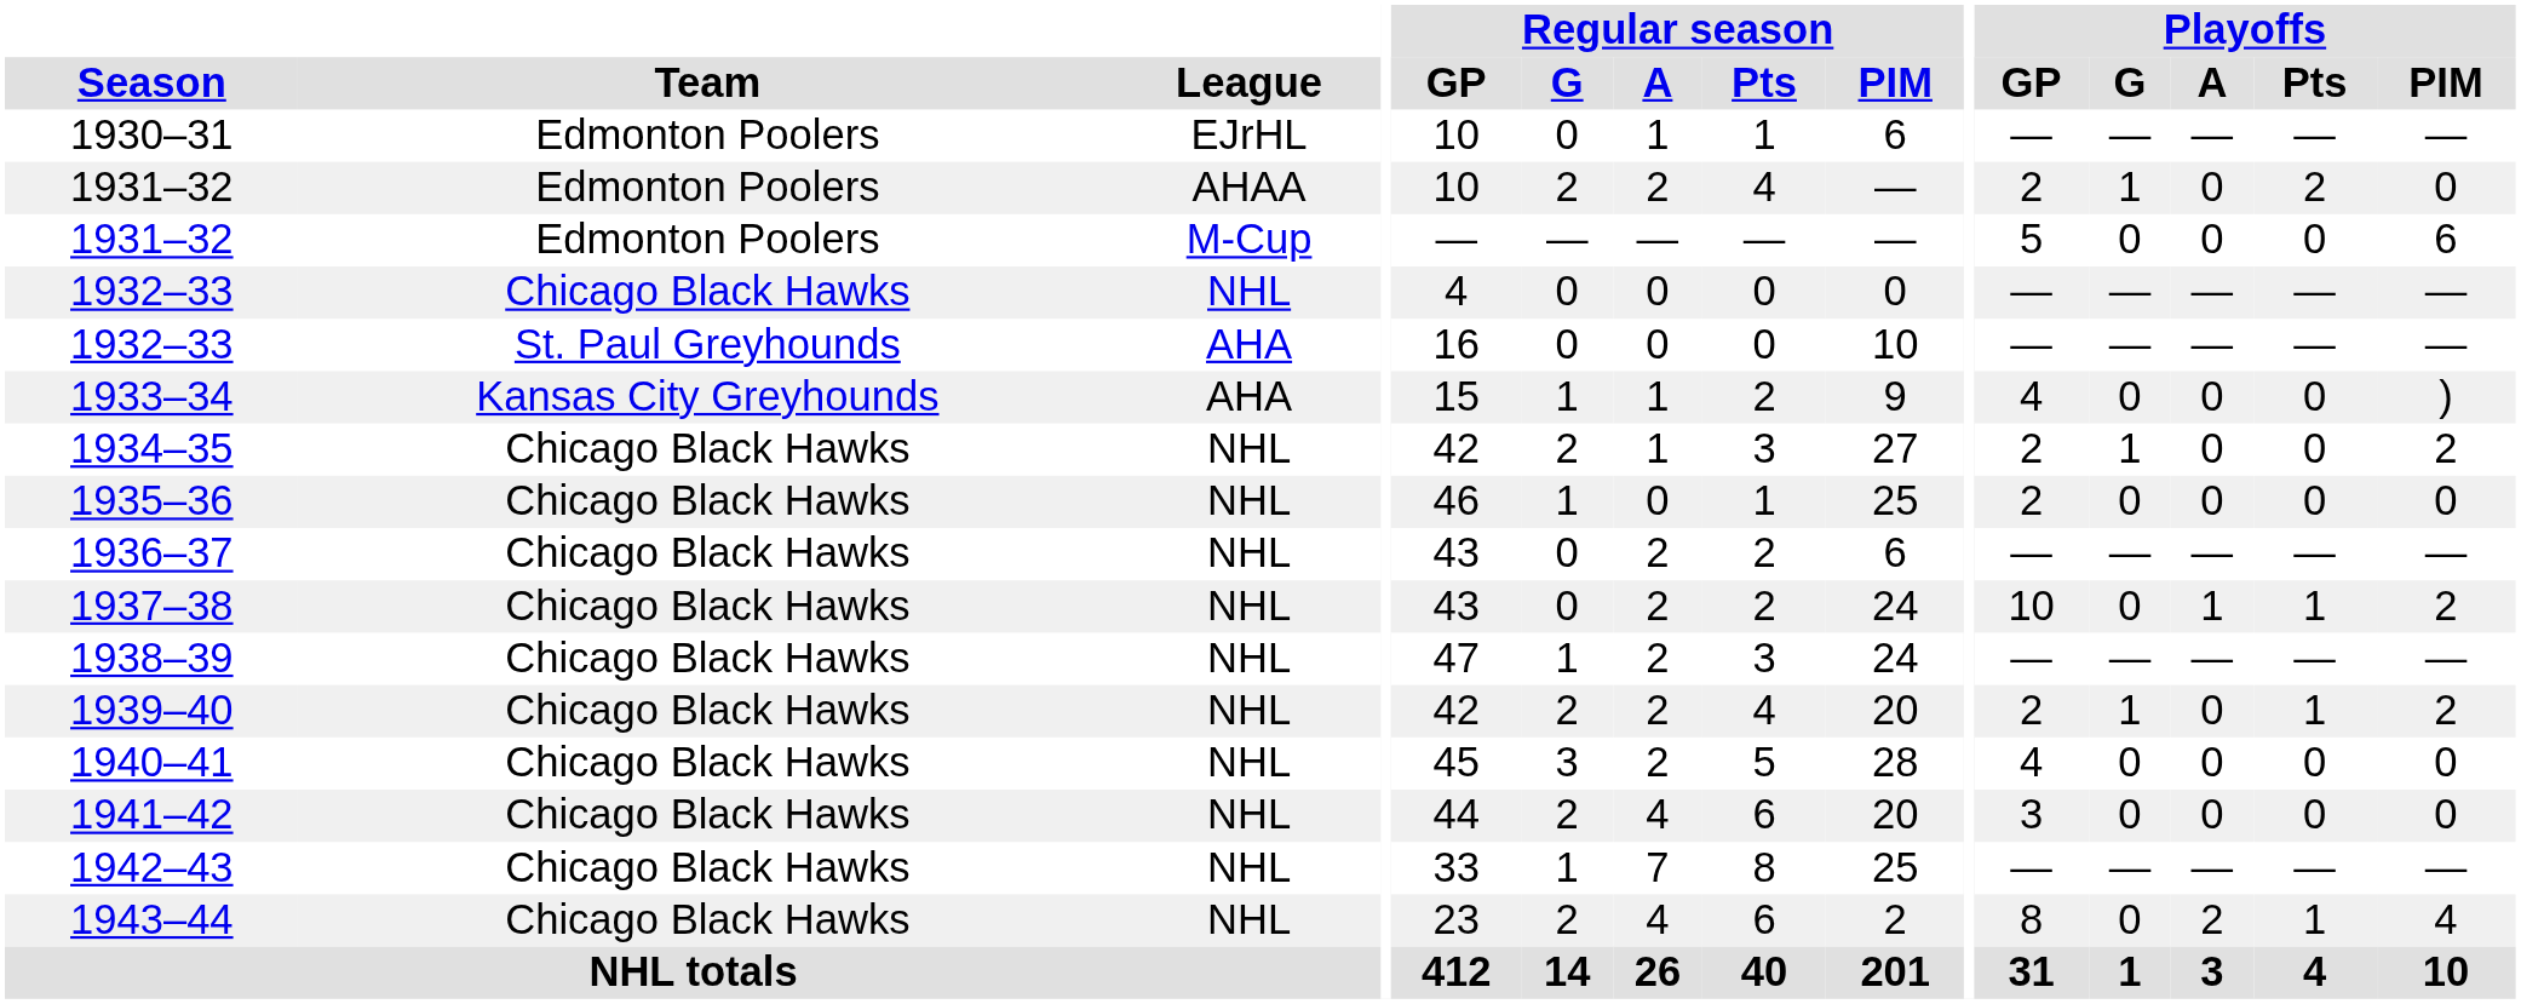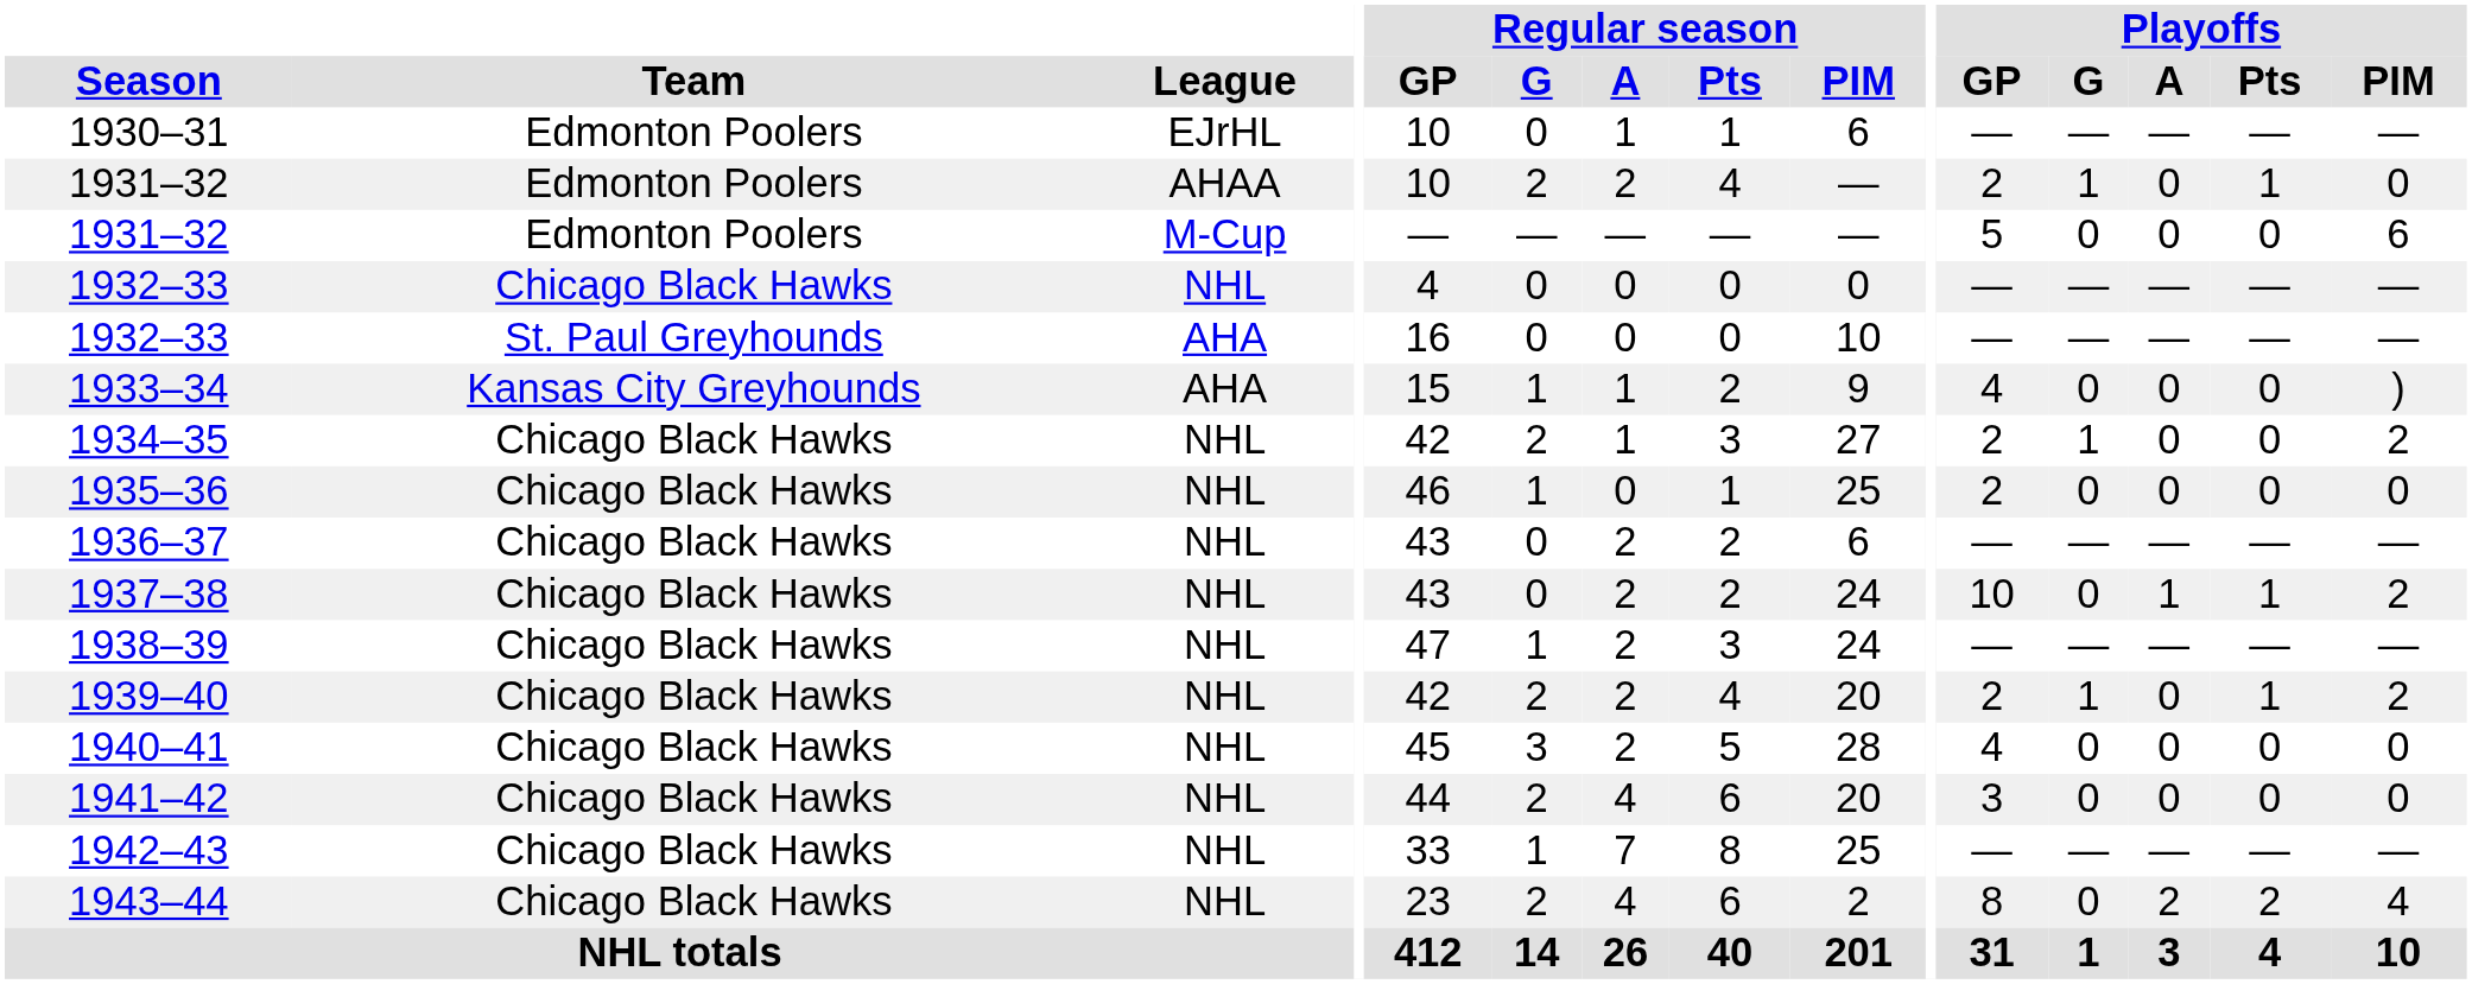 <table border="0" cellpadding="1" cellspacing="0" style="text-align:center; width:60em">
 <tr bgcolor="#e0e0e0">
 <th colspan="3" bgcolor="#ffffff"></th>
 <th rowspan="100" bgcolor="#ffffff"></th>
 <th colspan="5"><a href='#'>Regular season</a></th>
 <th rowspan="100" bgcolor="#ffffff"></th>
 <th colspan="5"><a href='#'>Playoffs</a></th>
 </tr>
 <tr bgcolor="#e0e0e0">
 <th><a href='#'>Season</a></th>
 <th>Team</th>
 <th>League</th>
 <th>GP</th>
 <th><a href='#'>G</a></th>
 <th><a href='#'>A</a></th>
 <th><a href='#'>Pts</a></th>
 <th><a href='#'>PIM</a></th>
 <th>GP</th>
 <th>G</th>
 <th>A</th>
 <th>Pts</th>
 <th>PIM</th>
 </tr>
 <tr>
 <td>1930–31</td>
 <td>Edmonton Poolers</td>
 <td>EJrHL</td>
 <td>10</td>
 <td>0</td>
 <td>1</td>
 <td>1</td>
 <td>6</td>
 <td>—</td>
 <td>—</td>
 <td>—</td>
 <td>—</td>
 <td>—</td>
 </tr>
 <tr bgcolor="#f0f0f0">
 <td>1931–32</td>
 <td>Edmonton Poolers</td>
 <td>AHAA</td>
 <td>10</td>
 <td>2</td>
 <td>2</td>
 <td>4</td>
 <td>—</td>
 <td>2</td>
 <td>1</td>
 <td>0</td>
-<td>2</td>
+<td>1</td>
 <td>0</td>
 </tr>
 <tr>
 <td><a href='#'>1931–32</a></td>
 <td>Edmonton Poolers</td>
 <td><a href='#'>M-Cup</a></td>
 <td>—</td>
 <td>—</td>
 <td>—</td>
 <td>—</td>
 <td>—</td>
 <td>5</td>
 <td>0</td>
 <td>0</td>
 <td>0</td>
 <td>6</td>
 </tr>
 <tr bgcolor="#f0f0f0">
 <td><a href='#'>1932–33</a></td>
 <td><a href='#'>Chicago Black Hawks</a></td>
 <td><a href='#'>NHL</a></td>
 <td>4</td>
 <td>0</td>
 <td>0</td>
 <td>0</td>
 <td>0</td>
 <td>—</td>
 <td>—</td>
 <td>—</td>
 <td>—</td>
 <td>—</td>
 </tr>
 <tr>
 <td><a href='#'>1932–33</a></td>
 <td><a href='#'>St. Paul Greyhounds</a></td>
 <td><a href='#'>AHA</a></td>
 <td>16</td>
 <td>0</td>
 <td>0</td>
 <td>0</td>
 <td>10</td>
 <td>—</td>
 <td>—</td>
 <td>—</td>
 <td>—</td>
 <td>—</td>
 </tr>
 <tr bgcolor="#f0f0f0">
 <td><a href='#'>1933–34</a></td>
 <td><a href='#'>Kansas City Greyhounds</a></td>
 <td>AHA</td>
 <td>15</td>
 <td>1</td>
 <td>1</td>
 <td>2</td>
 <td>9</td>
 <td>4</td>
 <td>0</td>
 <td>0</td>
 <td>0</td>
 <td>)</td>
 </tr>
 <tr>
 <td><a href='#'>1934–35</a></td>
 <td>Chicago Black Hawks</td>
 <td>NHL</td>
 <td>42</td>
 <td>2</td>
 <td>1</td>
 <td>3</td>
 <td>27</td>
 <td>2</td>
 <td>1</td>
 <td>0</td>
 <td>0</td>
 <td>2</td>
 </tr>
 <tr bgcolor="#f0f0f0">
 <td><a href='#'>1935–36</a></td>
 <td>Chicago Black Hawks</td>
 <td>NHL</td>
 <td>46</td>
 <td>1</td>
 <td>0</td>
 <td>1</td>
 <td>25</td>
 <td>2</td>
 <td>0</td>
 <td>0</td>
 <td>0</td>
 <td>0</td>
 </tr>
 <tr>
 <td><a href='#'>1936–37</a></td>
 <td>Chicago Black Hawks</td>
 <td>NHL</td>
 <td>43</td>
 <td>0</td>
 <td>2</td>
 <td>2</td>
 <td>6</td>
 <td>—</td>
 <td>—</td>
 <td>—</td>
 <td>—</td>
 <td>—</td>
 </tr>
 <tr bgcolor="#f0f0f0">
 <td><a href='#'>1937–38</a></td>
 <td>Chicago Black Hawks</td>
 <td>NHL</td>
 <td>43</td>
 <td>0</td>
 <td>2</td>
 <td>2</td>
 <td>24</td>
 <td>10</td>
 <td>0</td>
 <td>1</td>
 <td>1</td>
 <td>2</td>
 </tr>
 <tr>
 <td><a href='#'>1938–39</a></td>
 <td>Chicago Black Hawks</td>
 <td>NHL</td>
 <td>47</td>
 <td>1</td>
 <td>2</td>
 <td>3</td>
 <td>24</td>
 <td>—</td>
 <td>—</td>
 <td>—</td>
 <td>—</td>
 <td>—</td>
 </tr>
 <tr bgcolor="#f0f0f0">
 <td><a href='#'>1939–40</a></td>
 <td>Chicago Black Hawks</td>
 <td>NHL</td>
 <td>42</td>
 <td>2</td>
 <td>2</td>
 <td>4</td>
 <td>20</td>
 <td>2</td>
 <td>1</td>
 <td>0</td>
 <td>1</td>
 <td>2</td>
 </tr>
 <tr>
 <td><a href='#'>1940–41</a></td>
 <td>Chicago Black Hawks</td>
 <td>NHL</td>
 <td>45</td>
 <td>3</td>
 <td>2</td>
 <td>5</td>
 <td>28</td>
 <td>4</td>
 <td>0</td>
 <td>0</td>
 <td>0</td>
 <td>0</td>
 </tr>
 <tr bgcolor="#f0f0f0">
 <td><a href='#'>1941–42</a></td>
 <td>Chicago Black Hawks</td>
 <td>NHL</td>
 <td>44</td>
 <td>2</td>
 <td>4</td>
 <td>6</td>
 <td>20</td>
 <td>3</td>
 <td>0</td>
 <td>0</td>
 <td>0</td>
 <td>0</td>
 </tr>
 <tr>
 <td><a href='#'>1942–43</a></td>
 <td>Chicago Black Hawks</td>
 <td>NHL</td>
 <td>33</td>
 <td>1</td>
 <td>7</td>
 <td>8</td>
 <td>25</td>
 <td>—</td>
 <td>—</td>
 <td>—</td>
 <td>—</td>
 <td>—</td>
 </tr>
 <tr bgcolor="#f0f0f0">
 <td><a href='#'>1943–44</a></td>
 <td>Chicago Black Hawks</td>
 <td>NHL</td>
 <td>23</td>
 <td>2</td>
 <td>4</td>
 <td>6</td>
 <td>2</td>
 <td>8</td>
 <td>0</td>
 <td>2</td>
-<td>1</td>
+<td>2</td>
 <td>4</td>
 </tr>
 <tr bgcolor="#e0e0e0">
 <th colspan="3">NHL totals</th>
 <th>412</th>
 <th>14</th>
 <th>26</th>
 <th>40</th>
 <th>201</th>
 <th>31</th>
 <th>1</th>
 <th>3</th>
 <th>4</th>
 <th>10</th>
 </tr>
 </table>
